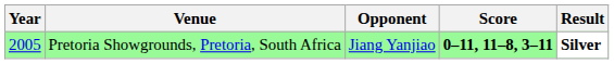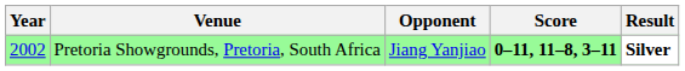 <table class="sortable wikitable" style="font-size: 90%;">
 <tr>
 <th>Year</th>
 <th>Venue</th>
 <th>Opponent</th>
 <th>Score</th>
 <th>Result</th>
 </tr>
 <tr style="background:#98FB98">
-<td align="center"><a href='#'>2005</a></td>
+<td align="center"><a href='#'>2002</a></td>
 <td align="left">Pretoria Showgrounds, <a href='#'>Pretoria</a>, South Africa</td>
 <td align="left"> <a href='#'>Jiang Yanjiao</a></td>
 <td align="left"><strong>0–11, 11–8, 3–11</strong></td>
 <td style="text-align:left; background:white"> <strong>Silver</strong></td>
 </tr>
 </table>
